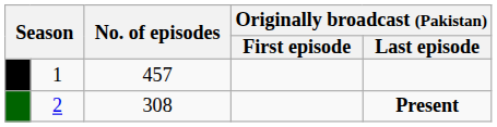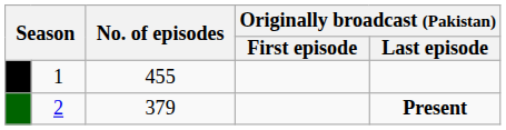 <table class="wikitable" style="text-align:center">
 <tr>
 <th colspan="2" rowspan="2" style="padding: 0 8px">Season</th>
 <th rowspan="2" style="padding: 0 8px">No. of episodes</th>
 <th colspan="2">Originally broadcast <small>(Pakistan)</small></th>
 </tr>
 <tr>
 <th style="padding: 0 8px">First episode</th>
 <th style="padding: 0 8px">Last episode</th>
 </tr>
 <tr>
 <td style="background:#000000;"></td>
 <td style="text-align:center;">1</td>
-<td style="text-align:center;">457</td>
+<td style="text-align:center;">455</td>
 <td style="text-align:center;"></td>
 <td style="text-align:center;"></td>
 </tr>
 <tr>
 <td style="background:#006400;"></td>
 <td style="text-align:center;"><a href='#'>2</a></td>
-<td style="text-align:center;">308</td>
+<td style="text-align:center;">379</td>
 <td style="text-align:center;"></td>
 <td style="text-align:center;"><strong>Present</strong></td>
 </tr>
 </table>
